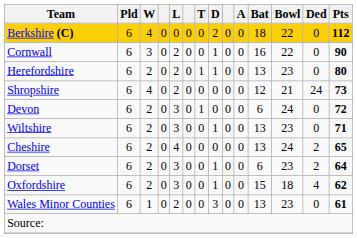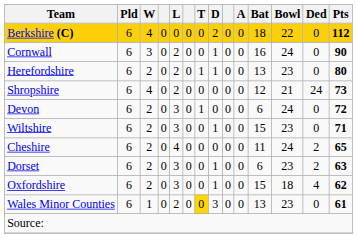 <table class="wikitable" style="text-align:center">
 <tr>
 <th>Team</th>
 <th>Pld</th>
 <th>W</th>
 <th></th>
 <th>L</th>
 <th></th>
 <th>T</th>
 <th>D</th>
 <th></th>
 <th>A</th>
 <th>Bat</th>
 <th>Bowl</th>
 <th>Ded</th>
 <th>Pts</th>
 </tr>
 <tr style="background:#fbd009;">
 <td align=left><a href='#'>Berkshire</a> <strong>(C)</strong></td>
 <td>6</td>
 <td>4</td>
 <td>0</td>
 <td>0</td>
 <td>0</td>
 <td>0</td>
 <td>2</td>
 <td>0</td>
 <td>0</td>
 <td>18</td>
 <td>22</td>
 <td>0</td>
 <td><strong>112</strong></td>
 </tr>
 <tr>
 <td align=left><a href='#'>Cornwall</a></td>
 <td>6</td>
 <td>3</td>
 <td>0</td>
 <td>2</td>
 <td>0</td>
 <td>0</td>
 <td>1</td>
 <td>0</td>
 <td>0</td>
 <td>16</td>
-<td>22</td>
+<td>24</td>
 <td>0</td>
 <td><strong>90</strong></td>
 </tr>
 <tr>
 <td align=left><a href='#'>Herefordshire</a></td>
 <td>6</td>
 <td>2</td>
 <td>0</td>
 <td>2</td>
 <td>0</td>
 <td>1</td>
 <td>1</td>
 <td>0</td>
 <td>0</td>
 <td>13</td>
 <td>23</td>
 <td>0</td>
 <td><strong>80</strong></td>
 </tr>
 <tr>
 <td align=left><a href='#'>Shropshire</a></td>
 <td>6</td>
 <td>4</td>
 <td>0</td>
 <td>2</td>
 <td>0</td>
 <td>0</td>
 <td>0</td>
 <td>0</td>
 <td>0</td>
 <td>12</td>
 <td>21</td>
 <td>24</td>
 <td><strong>73</strong></td>
 </tr>
 <tr>
 <td align=left><a href='#'>Devon</a></td>
 <td>6</td>
 <td>2</td>
 <td>0</td>
 <td>3</td>
 <td>0</td>
 <td>1</td>
 <td>0</td>
 <td>0</td>
 <td>0</td>
 <td>6</td>
 <td>24</td>
 <td>0</td>
 <td><strong>72</strong></td>
 </tr>
 <tr>
 <td align=left><a href='#'>Wiltshire</a></td>
 <td>6</td>
 <td>2</td>
 <td>0</td>
 <td>3</td>
 <td>0</td>
 <td>0</td>
 <td>1</td>
 <td>0</td>
 <td>0</td>
-<td>13</td>
+<td>15</td>
 <td>23</td>
 <td>0</td>
 <td><strong>71</strong></td>
 </tr>
 <tr>
 <td align=left><a href='#'>Cheshire</a></td>
 <td>6</td>
 <td>2</td>
 <td>0</td>
 <td>4</td>
 <td>0</td>
 <td>0</td>
 <td>0</td>
 <td>0</td>
 <td>0</td>
-<td>13</td>
+<td>11</td>
 <td>24</td>
 <td>2</td>
 <td><strong>65</strong></td>
 </tr>
 <tr>
 <td align=left><a href='#'>Dorset</a></td>
 <td>6</td>
 <td>2</td>
 <td>0</td>
 <td>3</td>
 <td>0</td>
 <td>0</td>
 <td>1</td>
 <td>0</td>
 <td>0</td>
 <td>6</td>
 <td>23</td>
 <td>2</td>
-<td><strong>64</strong></td>
+<td><strong>63</strong></td>
 </tr>
 <tr>
 <td align=left><a href='#'>Oxfordshire</a></td>
 <td>6</td>
 <td>2</td>
 <td>0</td>
 <td>3</td>
 <td>0</td>
 <td>0</td>
 <td>1</td>
 <td>0</td>
 <td>0</td>
 <td>15</td>
 <td>18</td>
 <td>4</td>
 <td><strong>62</strong></td>
 </tr>
 <tr>
 <td align=left><a href='#'>Wales Minor Counties</a></td>
 <td>6</td>
 <td>1</td>
 <td>0</td>
 <td>2</td>
 <td>0</td>
-<td>0</td>
+<td style="background: gold;">0</td>
 <td>3</td>
 <td>0</td>
 <td>0</td>
 <td>13</td>
 <td>23</td>
 <td>0</td>
 <td><strong>61</strong></td>
 </tr>
 <tr>
 <td colspan=14 align="left">Source:</td>
 </tr>
 <tr>
 </tr>
 </table>
